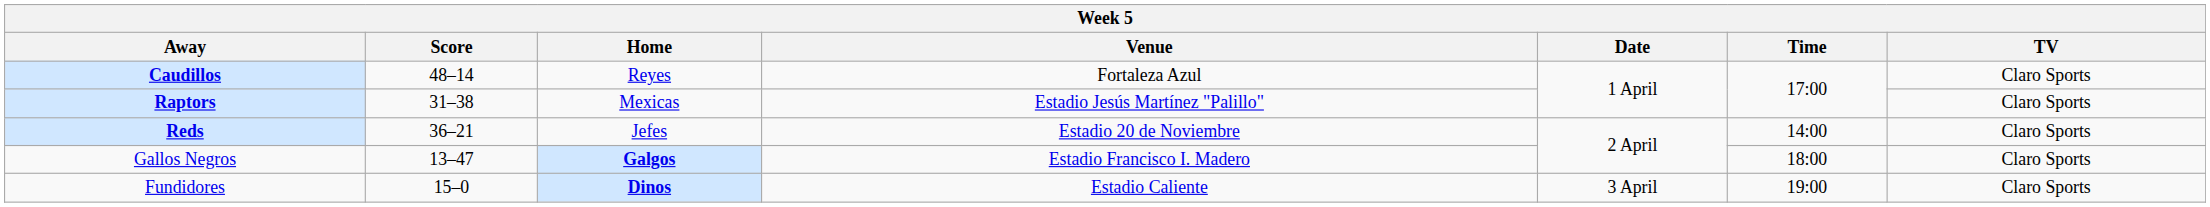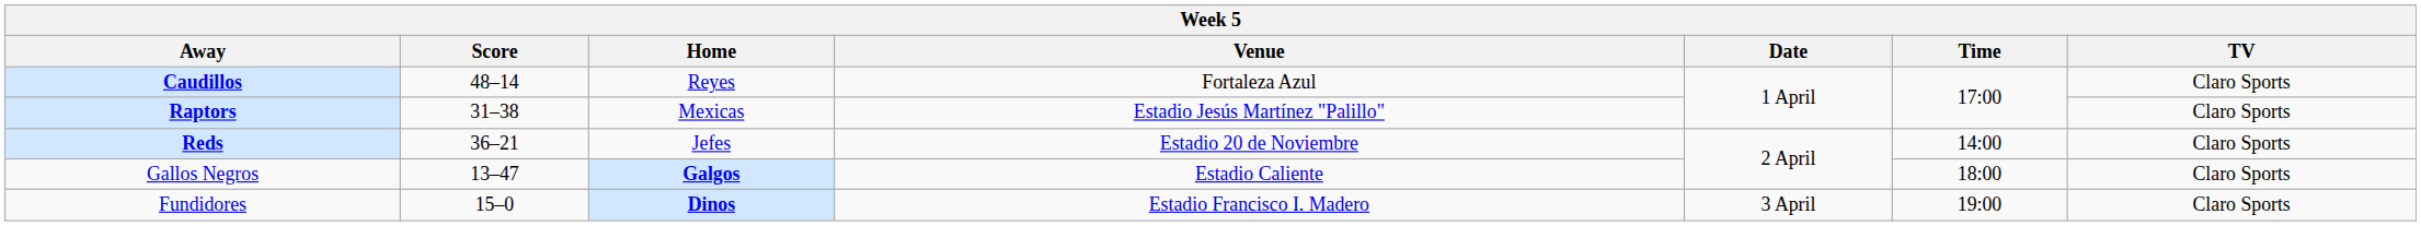 <table class="wikitable mw-collapsible mw-collapsed" style="width:100%;">
 <tr>
 <th colspan="8">Week 5</th>
 </tr>
 <tr>
 <th>Away</th>
 <th>Score</th>
 <th>Home</th>
 <th>Venue</th>
 <th>Date</th>
 <th>Time</th>
 <th>TV</th>
 </tr>
 <tr align="center">
 <td bgcolor="#D0E7FF"><strong><a href='#'>Caudillos</a></strong></td>
 <td>48–14</td>
 <td><a href='#'>Reyes</a></td>
 <td>Fortaleza Azul</td>
 <td rowspan=2>1 April</td>
 <td rowspan=2>17:00</td>
 <td>Claro Sports</td>
 </tr>
 <tr align="center">
 <td bgcolor="#D0E7FF"><strong><a href='#'>Raptors</a></strong></td>
 <td>31–38</td>
 <td><a href='#'>Mexicas</a></td>
 <td><a href='#'>Estadio Jesús Martínez "Palillo"</a></td>
 <td>Claro Sports</td>
 </tr>
 <tr align="center">
 <td bgcolor="#D0E7FF"><strong><a href='#'>Reds</a></strong></td>
 <td>36–21</td>
 <td><a href='#'>Jefes</a></td>
 <td><a href='#'>Estadio 20 de Noviembre</a></td>
 <td rowspan=2>2 April</td>
 <td>14:00</td>
 <td>Claro Sports</td>
 </tr>
 <tr align="center">
 <td><a href='#'>Gallos Negros</a></td>
 <td>13–47</td>
 <td bgcolor="#D0E7FF"><strong><a href='#'>Galgos</a></strong></td>
-<td><a href='#'>Estadio Francisco I. Madero</a></td>
+<td><a href='#'>Estadio Caliente</a></td>
 <td>18:00</td>
 <td>Claro Sports</td>
 </tr>
 <tr align="center">
 <td><a href='#'>Fundidores</a></td>
 <td>15–0</td>
 <td bgcolor="#D0E7FF"><strong><a href='#'>Dinos</a></strong></td>
-<td><a href='#'>Estadio Caliente</a></td>
+<td><a href='#'>Estadio Francisco I. Madero</a></td>
 <td>3 April</td>
 <td>19:00</td>
 <td>Claro Sports</td>
 </tr>
 </table>
